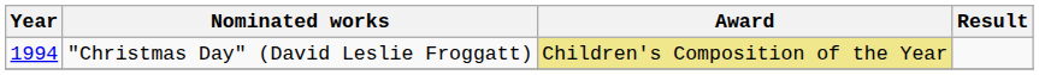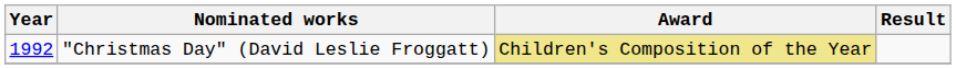 <table class="wikitable">
 <tr>
 <th>Year</th>
 <th>Nominated works</th>
 <th>Award</th>
 <th>Result</th>
 </tr>
 <tr>
-<td><a href='#'>1994</a></td>
+<td><a href='#'>1992</a></td>
 <td>"Christmas Day" (David Leslie Froggatt)</td>
 <td style="background: khaki;">Children's Composition of the Year</td>
 <td></td>
 </tr>
 <tr>
 </tr>
 </table>
